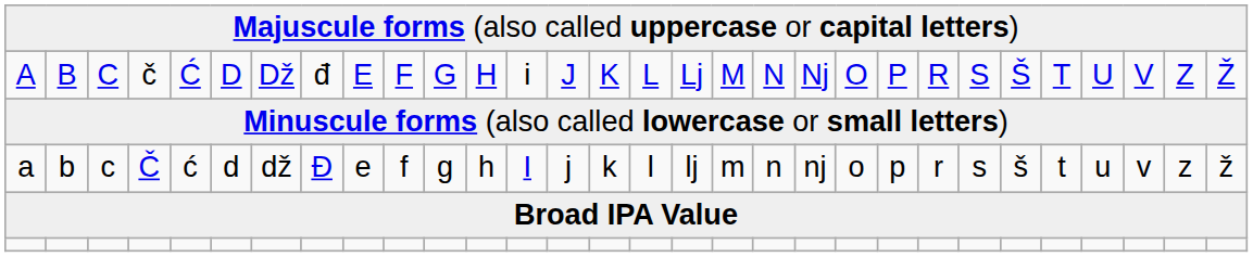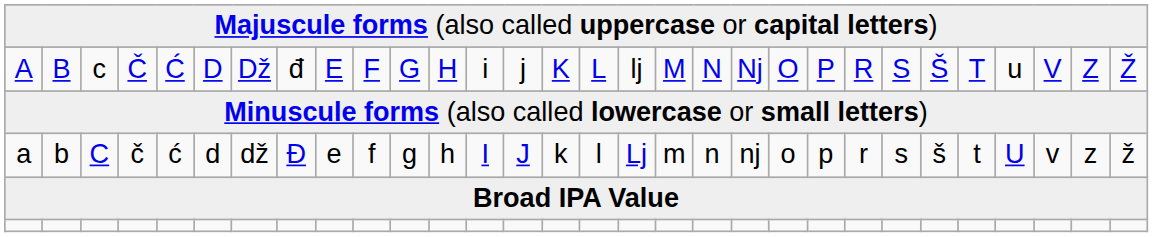 <table class=wikitable style=text-align:center>
 <tr>
 <td bgcolor="#EFEFEF" colspan="30"><strong><a href='#'>Majuscule forms</a></strong> (also called <strong>uppercase</strong> or <strong>capital letters</strong>)</td>
 </tr>
 <tr>
 <td width=15><a href='#'>A</a></td>
 <td width=15><a href='#'>B</a></td>
-<td width=15><a href='#'>C</a></td>
-<td>č</td>
+<td>c</td>
+<td width=15><a href='#'>Č</a></td>
 <td width=15><a href='#'>Ć</a></td>
 <td width=15><a href='#'>D</a></td>
 <td width=15><a href='#'>Dž</a></td>
 <td>đ</td>
 <td width=15><a href='#'>E</a></td>
 <td width=15><a href='#'>F</a></td>
 <td width=15><a href='#'>G</a></td>
 <td width=15><a href='#'>H</a></td>
 <td>i</td>
-<td width=15><a href='#'>J</a></td>
+<td>j</td>
 <td width=15><a href='#'>K</a></td>
 <td width=15><a href='#'>L</a></td>
-<td width=15><a href='#'>Lj</a></td>
+<td>lj</td>
 <td width=15><a href='#'>M</a></td>
 <td width=15><a href='#'>N</a></td>
 <td width=15><a href='#'>Nj</a></td>
 <td width=15><a href='#'>O</a></td>
 <td width=15><a href='#'>P</a></td>
 <td width=15><a href='#'>R</a></td>
 <td width=15><a href='#'>S</a></td>
 <td width=15><a href='#'>Š</a></td>
 <td width=15><a href='#'>T</a></td>
-<td width=15><a href='#'>U</a></td>
+<td>u</td>
 <td width=15><a href='#'>V</a></td>
 <td width=15><a href='#'>Z</a></td>
 <td width=15><a href='#'>Ž</a></td>
 </tr>
 <tr>
 <td bgcolor="#EFEFEF" colspan="30"><strong><a href='#'>Minuscule forms</a></strong> (also called <strong>lowercase</strong> or <strong>small letters</strong>)</td>
 </tr>
 <tr>
 <td>a</td>
 <td>b</td>
-<td>c</td>
-<td width=15><a href='#'>Č</a></td>
+<td width=15><a href='#'>C</a></td>
+<td>č</td>
 <td>ć</td>
 <td>d</td>
 <td>dž</td>
 <td width=15><a href='#'>Đ</a></td>
 <td>e</td>
 <td>f</td>
 <td>g</td>
 <td>h</td>
 <td width=15><a href='#'>I</a></td>
-<td>j</td>
+<td width=15><a href='#'>J</a></td>
 <td>k</td>
 <td>l</td>
-<td>lj</td>
+<td width=15><a href='#'>Lj</a></td>
 <td>m</td>
 <td>n</td>
 <td>nj</td>
 <td>o</td>
 <td>p</td>
 <td>r</td>
 <td>s</td>
 <td>š</td>
 <td>t</td>
-<td>u</td>
+<td width=15><a href='#'>U</a></td>
 <td>v</td>
 <td>z</td>
 <td>ž</td>
 </tr>
 <tr>
 <td bgcolor="#EFEFEF" colspan="30"><strong>Broad IPA Value</strong></td>
 </tr>
 <tr>
 <td></td>
 <td></td>
 <td></td>
 <td></td>
 <td></td>
 <td></td>
 <td></td>
 <td></td>
 <td></td>
 <td></td>
 <td></td>
 <td></td>
 <td></td>
 <td></td>
 <td></td>
 <td></td>
 <td></td>
 <td></td>
 <td></td>
 <td></td>
 <td></td>
 <td></td>
 <td></td>
 <td></td>
 <td></td>
 <td></td>
 <td></td>
 <td></td>
 <td></td>
 <td></td>
 </tr>
 </table>
